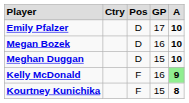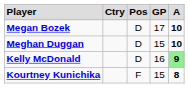 <table class="wikitable">
 <tr align="center" style="font-weight:bold; background-color:#dddddd;" |>
 <td align="left">Player</td>
 <td>Ctry</td>
 <td>Pos</td>
 <td>GP</td>
 <td>A</td>
 </tr>
 <tr align="center">
-<td align="left"><strong><a href='#'>Emily Pfalzer</a></strong></td>
+<td align="left"><strong><a href='#'>Megan Bozek</a></strong></td>
 <td></td>
 <td>D</td>
 <td>17</td>
-<td><strong>10</strong></td>
-</tr>
-<tr align="center">
-<td align="left"><strong><a href='#'>Megan Bozek</a></strong></td>
-<td></td>
-<td>D</td>
-<td>16</td>
 <td><strong>10</strong></td>
 </tr>
 <tr align="center">
 <td align="left"><strong><a href='#'>Meghan Duggan</a></strong></td>
 <td></td>
 <td>D</td>
 <td>15</td>
 <td><strong>10</strong></td>
 </tr>
 <tr align="center">
 <td align="left"><strong><a href='#'>Kelly McDonald</a></strong></td>
 <td></td>
-<td>F</td>
+<td>D</td>
 <td>16</td>
 <td style="background: lightgreen;"><strong>9</strong></td>
 </tr>
 <tr align="center">
 <td align="left"><strong><a href='#'>Kourtney Kunichika</a></strong></td>
 <td></td>
 <td>F</td>
 <td>15</td>
 <td><strong>8</strong></td>
 </tr>
 </table>
